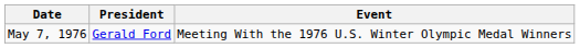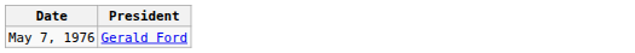 <table class="wikitable">
 <tr>
 <th>Date</th>
 <th>President</th>
-<th>Event</th>
 </tr>
 <tr>
 <td>May 7, 1976</td>
 <td><a href='#'>Gerald Ford</a></td>
-<td>Meeting With the 1976 U.S. Winter Olympic Medal Winners</td>
 </tr>
 </table>
